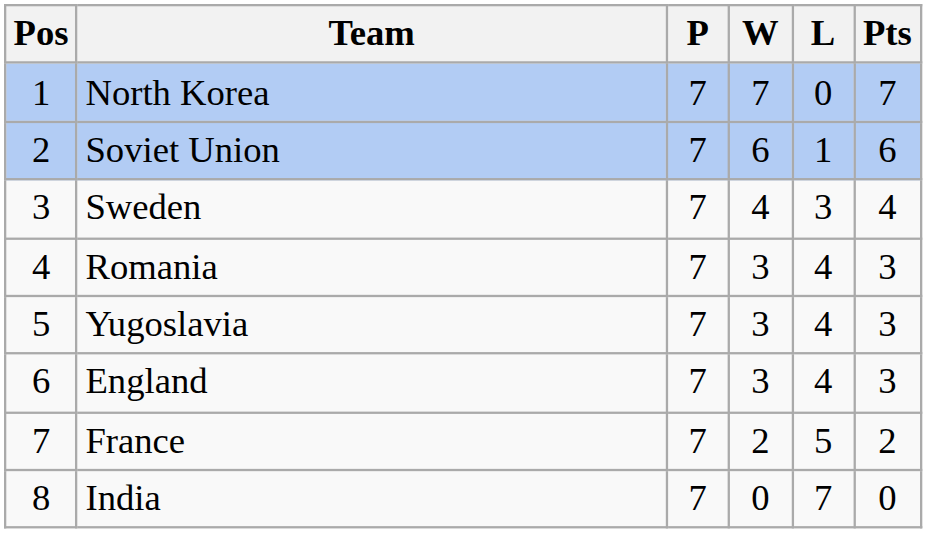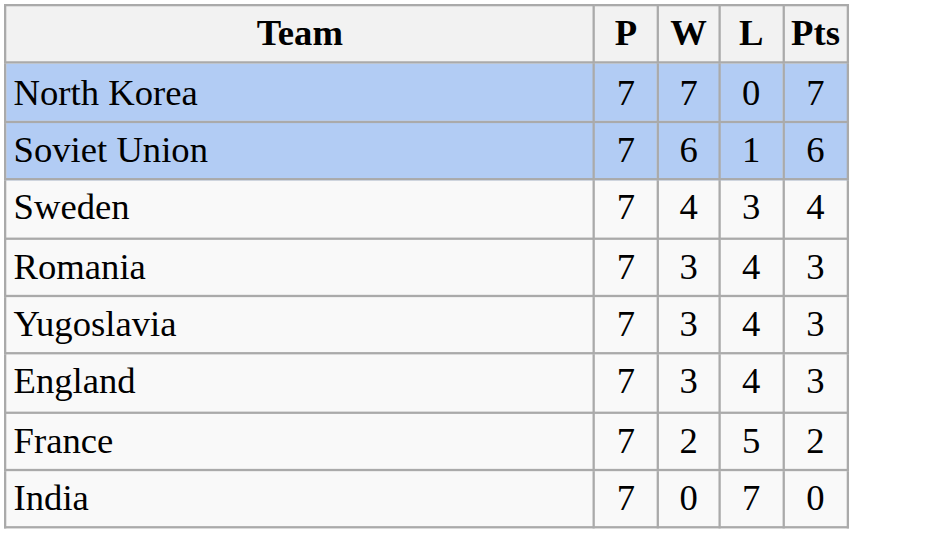 <table class="wikitable" style="font-size: 100%">
 <tr>
-<th width=15>Pos</th>
 <th width=250>Team</th>
 <th width=20>P</th>
 <th width=20>W</th>
 <th width=20>L</th>
 <th width=20>Pts</th>
 </tr>
 <tr align=center style="background: #b2ccf4;">
-<td>1</td>
 <td align="left"> North Korea</td>
 <td>7</td>
 <td>7</td>
 <td>0</td>
 <td>7</td>
 </tr>
 <tr align=center style="background: #b2ccf4;">
-<td>2</td>
 <td align="left"> Soviet Union</td>
 <td>7</td>
 <td>6</td>
 <td>1</td>
 <td>6</td>
 </tr>
 <tr align=center>
-<td>3</td>
 <td align="left"> Sweden</td>
 <td>7</td>
 <td>4</td>
 <td>3</td>
 <td>4</td>
 </tr>
 <tr align=center>
-<td>4</td>
 <td align="left"> Romania</td>
 <td>7</td>
 <td>3</td>
 <td>4</td>
 <td>3</td>
 </tr>
 <tr align=center>
-<td>5</td>
 <td align="left"> Yugoslavia</td>
 <td>7</td>
 <td>3</td>
 <td>4</td>
 <td>3</td>
 </tr>
 <tr align=center>
-<td>6</td>
 <td align="left"> England</td>
 <td>7</td>
 <td>3</td>
 <td>4</td>
 <td>3</td>
 </tr>
 <tr align=center>
-<td>7</td>
 <td align="left"> France</td>
 <td>7</td>
 <td>2</td>
 <td>5</td>
 <td>2</td>
 </tr>
 <tr align=center>
-<td>8</td>
 <td align="left"> India</td>
 <td>7</td>
 <td>0</td>
 <td>7</td>
 <td>0</td>
 </tr>
 </table>
